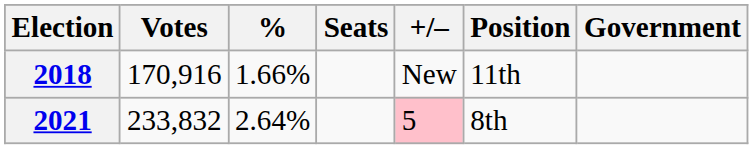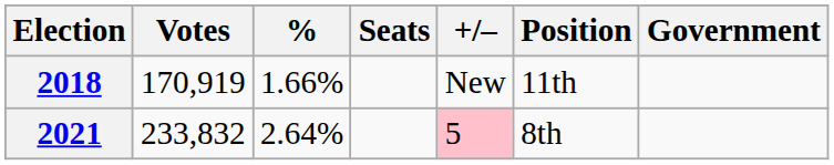 <table class=wikitable>
 <tr>
 <th>Election</th>
 <th>Votes</th>
 <th>%</th>
 <th>Seats</th>
 <th>+/–</th>
 <th>Position</th>
 <th>Government</th>
 </tr>
 <tr>
 <th><a href='#'>2018</a></th>
-<td>170,916</td>
+<td>170,919</td>
 <td>1.66%</td>
 <td></td>
 <td>New</td>
 <td>11th</td>
 </tr>
 <tr>
 <th><a href='#'>2021</a></th>
 <td>233,832</td>
 <td>2.64%</td>
 <td></td>
 <td style="background: pink;"> 5</td>
 <td> 8th</td>
 <td></td>
 </tr>
 </table>
